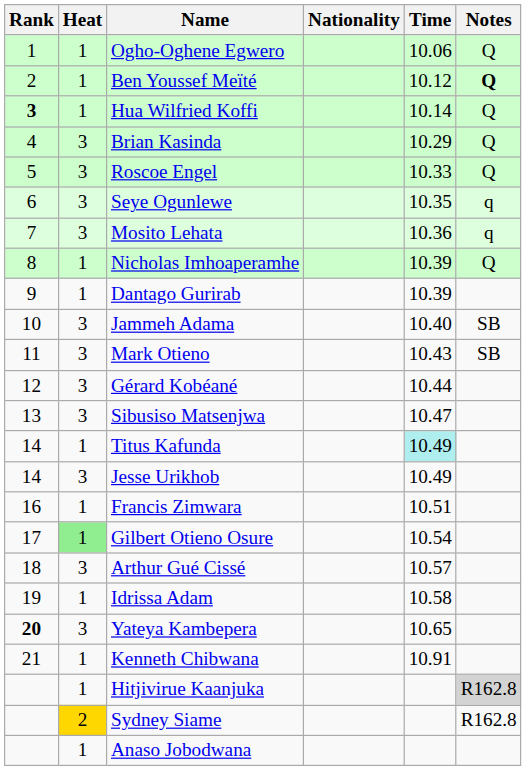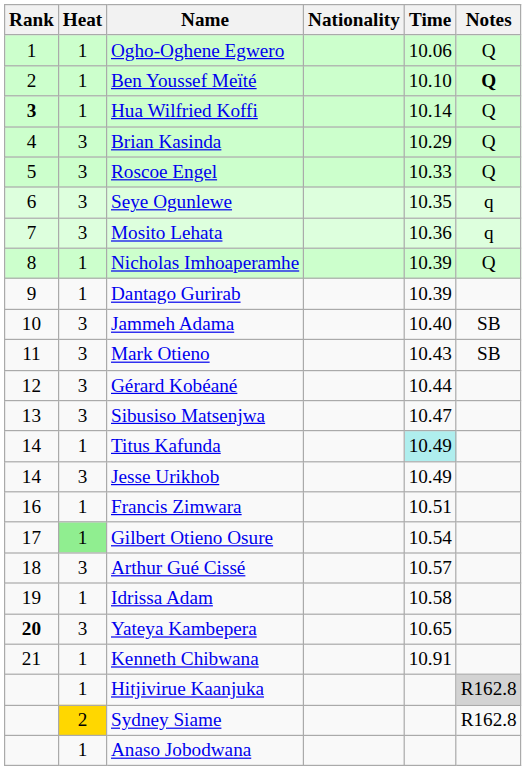 <table class="wikitable sortable" style="text-align:center">
 <tr>
 <th>Rank</th>
 <th>Heat</th>
 <th>Name</th>
 <th>Nationality</th>
 <th>Time</th>
 <th>Notes</th>
 </tr>
 <tr bgcolor=ccffcc>
 <td>1</td>
 <td>1</td>
 <td align=left><a href='#'>Ogho-Oghene Egwero</a></td>
 <td align=left></td>
 <td>10.06</td>
 <td>Q</td>
 </tr>
 <tr bgcolor=ccffcc>
 <td>2</td>
 <td>1</td>
 <td align=left><a href='#'>Ben Youssef Meïté</a></td>
 <td align=left></td>
-<td>10.12</td>
+<td>10.10</td>
 <td><strong>Q</strong></td>
 </tr>
 <tr bgcolor=ccffcc>
 <td><strong>3</strong></td>
 <td>1</td>
 <td align=left><a href='#'>Hua Wilfried Koffi</a></td>
 <td align=left></td>
 <td>10.14</td>
 <td>Q</td>
 </tr>
 <tr bgcolor=ccffcc>
 <td>4</td>
 <td>3</td>
 <td align=left><a href='#'>Brian Kasinda</a></td>
 <td align=left></td>
 <td>10.29</td>
 <td>Q</td>
 </tr>
 <tr bgcolor=ccffcc>
 <td>5</td>
 <td>3</td>
 <td align=left><a href='#'>Roscoe Engel</a></td>
 <td align=left></td>
 <td>10.33</td>
 <td>Q</td>
 </tr>
 <tr bgcolor=ddffdd>
 <td>6</td>
 <td>3</td>
 <td align=left><a href='#'>Seye Ogunlewe</a></td>
 <td align=left></td>
 <td>10.35</td>
 <td>q</td>
 </tr>
 <tr bgcolor=ddffdd>
 <td>7</td>
 <td>3</td>
 <td align=left><a href='#'>Mosito Lehata</a></td>
 <td align=left></td>
 <td>10.36</td>
 <td>q</td>
 </tr>
 <tr bgcolor=ccffcc>
 <td>8</td>
 <td>1</td>
 <td align=left><a href='#'>Nicholas Imhoaperamhe</a></td>
 <td align=left></td>
 <td>10.39</td>
 <td>Q</td>
 </tr>
 <tr>
 <td>9</td>
 <td>1</td>
 <td align=left><a href='#'>Dantago Gurirab</a></td>
 <td align=left></td>
 <td>10.39</td>
 <td></td>
 </tr>
 <tr>
 <td>10</td>
 <td>3</td>
 <td align=left><a href='#'>Jammeh Adama</a></td>
 <td align=left></td>
 <td>10.40</td>
 <td>SB</td>
 </tr>
 <tr>
 <td>11</td>
 <td>3</td>
 <td align=left><a href='#'>Mark Otieno</a></td>
 <td align=left></td>
 <td>10.43</td>
 <td>SB</td>
 </tr>
 <tr>
 <td>12</td>
 <td>3</td>
 <td align=left><a href='#'>Gérard Kobéané</a></td>
 <td align=left></td>
 <td>10.44</td>
 <td></td>
 </tr>
 <tr>
 <td>13</td>
 <td>3</td>
 <td align=left><a href='#'>Sibusiso Matsenjwa</a></td>
 <td align=left></td>
 <td>10.47</td>
 <td></td>
 </tr>
 <tr>
 <td>14</td>
 <td>1</td>
 <td align=left><a href='#'>Titus Kafunda</a></td>
 <td align=left></td>
 <td style="background: paleturquoise;">10.49</td>
 <td></td>
 </tr>
 <tr>
 <td>14</td>
 <td>3</td>
 <td align=left><a href='#'>Jesse Urikhob</a></td>
 <td align=left></td>
 <td>10.49</td>
 <td></td>
 </tr>
 <tr>
 <td>16</td>
 <td>1</td>
 <td align=left><a href='#'>Francis Zimwara</a></td>
 <td align=left></td>
 <td>10.51</td>
 <td></td>
 </tr>
 <tr>
 <td>17</td>
 <td style="background: lightgreen;">1</td>
 <td align=left><a href='#'>Gilbert Otieno Osure</a></td>
 <td align=left></td>
 <td>10.54</td>
 <td></td>
 </tr>
 <tr>
 <td>18</td>
 <td>3</td>
 <td align=left><a href='#'>Arthur Gué Cissé</a></td>
 <td align=left></td>
 <td>10.57</td>
 <td></td>
 </tr>
 <tr>
 <td>19</td>
 <td>1</td>
 <td align=left><a href='#'>Idrissa Adam</a></td>
 <td align=left></td>
 <td>10.58</td>
 <td></td>
 </tr>
 <tr>
 <td><strong>20</strong></td>
 <td>3</td>
 <td align=left><a href='#'>Yateya Kambepera</a></td>
 <td align=left></td>
 <td>10.65</td>
 <td></td>
 </tr>
 <tr>
 <td>21</td>
 <td>1</td>
 <td align=left><a href='#'>Kenneth Chibwana</a></td>
 <td align=left></td>
 <td>10.91</td>
 <td></td>
 </tr>
 <tr>
 <td></td>
 <td>1</td>
 <td align=left><a href='#'>Hitjivirue Kaanjuka</a></td>
 <td align=left></td>
 <td></td>
 <td style="background: lightgrey;">R162.8</td>
 </tr>
 <tr>
 <td></td>
 <td style="background: gold;">2</td>
 <td align=left><a href='#'>Sydney Siame</a></td>
 <td align=left></td>
 <td></td>
 <td>R162.8</td>
 </tr>
 <tr>
 <td></td>
 <td>1</td>
 <td align=left><a href='#'>Anaso Jobodwana</a></td>
 <td align=left></td>
 <td></td>
 <td></td>
 </tr>
 </table>
